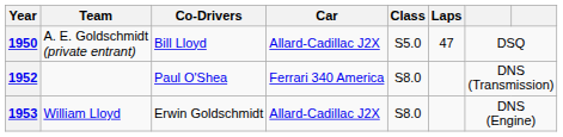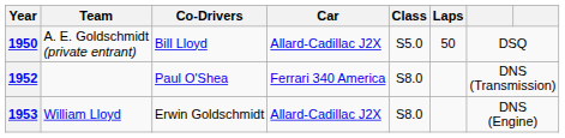 <table class="wikitable" style="text-align:center; font-size:90%">
 <tr>
 <th>Year</th>
 <th>Team</th>
 <th>Co-Drivers</th>
 <th>Car</th>
 <th>Class</th>
 <th>Laps</th>
 <th></th>
 <th></th>
 </tr>
 <tr>
 <th><a href='#'>1950</a></th>
 <td align="left"> A. E. Goldschmidt<br><em>(private entrant)</em></td>
 <td align="left"> <a href='#'>Bill Lloyd</a></td>
 <td align="left"><a href='#'>Allard-Cadillac J2X</a></td>
 <td>S5.0</td>
-<td>47</td>
+<td>50</td>
 <td colspan=2>DSQ</td>
 </tr>
 <tr>
 <th><a href='#'>1952</a></th>
 <td align="left"></td>
 <td align="left"> <a href='#'>Paul O'Shea</a></td>
 <td align="left"><a href='#'>Ferrari 340 America</a></td>
 <td>S8.0</td>
 <td></td>
 <td colspan=2>DNS<br>(Transmission)</td>
 </tr>
 <tr>
 <th><a href='#'>1953</a></th>
 <td align="left"> <a href='#'>William Lloyd</a></td>
 <td align="left"> Erwin Goldschmidt</td>
 <td align="left"><a href='#'>Allard-Cadillac J2X</a></td>
 <td>S8.0</td>
 <td></td>
 <td colspan=2>DNS<br>(Engine)</td>
 </tr>
 </table>
